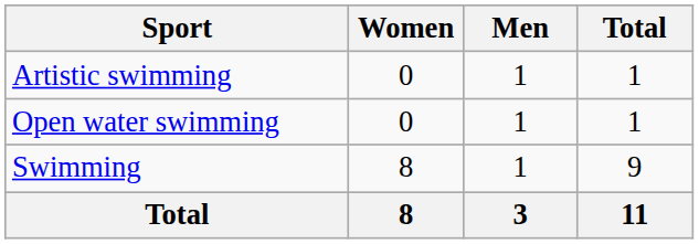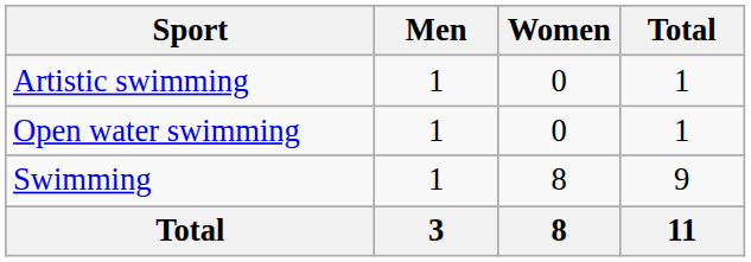 <table class="wikitable sortable" style="text-align:center;">
 <tr>
 <th width=180>Sport</th>
+<th width=55>Men</th>
 <th width=55>Women</th>
-<th width=55>Men</th>
 <th width=55>Total</th>
 </tr>
 <tr>
 <td align=left><a href='#'>Artistic swimming</a></td>
+<td>1</td>
 <td>0</td>
-<td>1</td>
 <td>1</td>
 </tr>
 <tr>
 <td align=left><a href='#'>Open water swimming</a></td>
+<td>1</td>
 <td>0</td>
-<td>1</td>
 <td>1</td>
 </tr>
 <tr>
 <td align=left><a href='#'>Swimming</a></td>
+<td>1</td>
 <td>8</td>
-<td>1</td>
 <td>9</td>
 </tr>
 <tr>
 <th>Total</th>
+<th>3</th>
 <th>8</th>
-<th>3</th>
 <th>11</th>
 </tr>
 </table>
